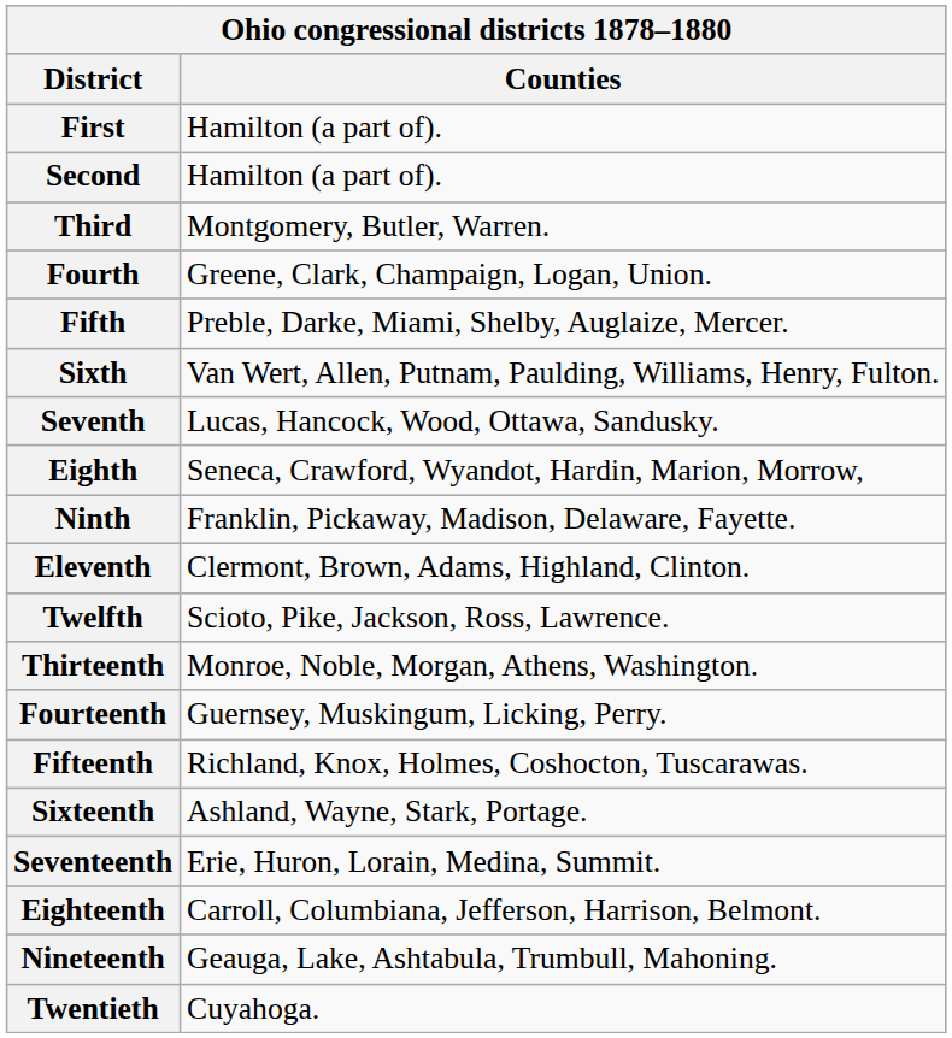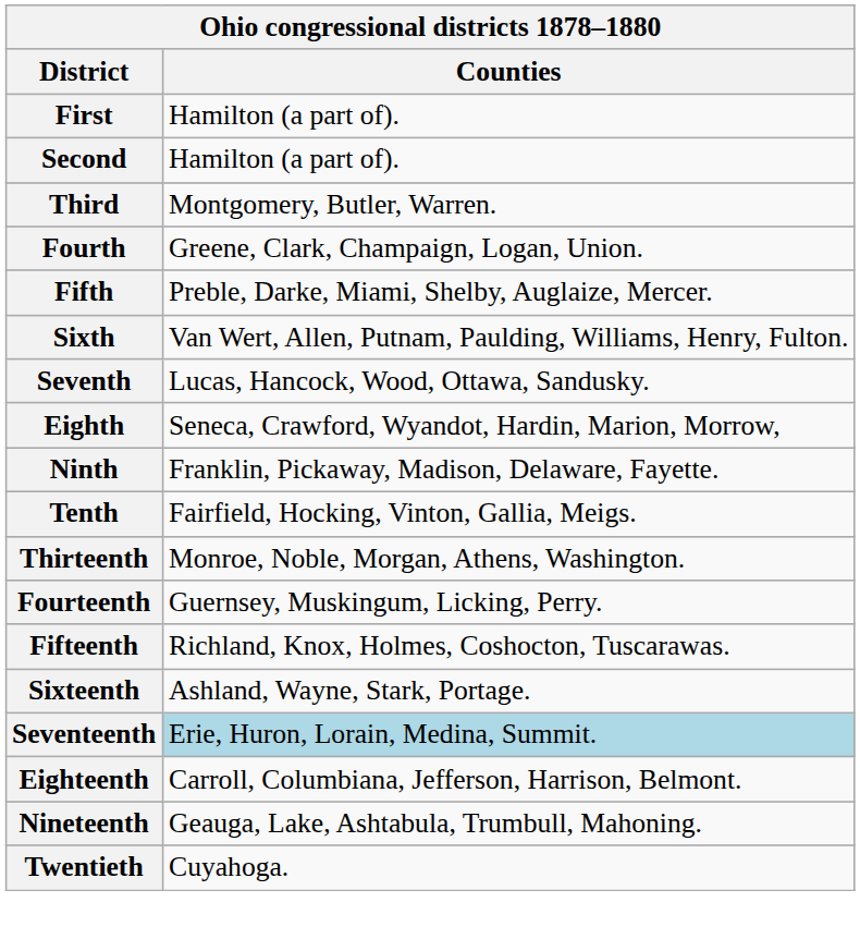 <table class="wikitable" style="margin: 1em auto 1em auto">
 <tr>
 <th colspan=2>Ohio congressional districts 1878–1880</th>
 </tr>
 <tr>
 <th>District</th>
 <th>Counties</th>
 </tr>
 <tr>
 <th>First</th>
 <td>Hamilton (a part of).</td>
 </tr>
 <tr>
 <th>Second</th>
 <td>Hamilton (a part of).</td>
 </tr>
 <tr>
 <th>Third</th>
 <td>Montgomery, Butler, Warren.</td>
 </tr>
 <tr>
 <th>Fourth</th>
 <td>Greene, Clark, Champaign, Logan, Union.</td>
 </tr>
 <tr>
 <th>Fifth</th>
 <td>Preble, Darke, Miami, Shelby, Auglaize, Mercer.</td>
 </tr>
 <tr>
 <th>Sixth</th>
 <td>Van Wert, Allen, Putnam, Paulding, Williams, Henry, Fulton.</td>
 </tr>
 <tr>
 <th>Seventh</th>
 <td>Lucas, Hancock, Wood, Ottawa, Sandusky.</td>
 </tr>
 <tr>
 <th>Eighth</th>
 <td>Seneca, Crawford, Wyandot, Hardin, Marion, Morrow,</td>
 </tr>
 <tr>
 <th>Ninth</th>
 <td>Franklin, Pickaway, Madison, Delaware, Fayette.</td>
 </tr>
 <tr>
-<th>Eleventh</th>
-<td>Clermont, Brown, Adams, Highland, Clinton.</td>
-</tr>
-<tr>
-<th>Twelfth</th>
-<td>Scioto, Pike, Jackson, Ross, Lawrence.</td>
+<th>Tenth</th>
+<td>Fairfield, Hocking, Vinton, Gallia, Meigs.</td>
 </tr>
 <tr>
 <th>Thirteenth</th>
 <td>Monroe, Noble, Morgan, Athens, Washington.</td>
 </tr>
 <tr>
 <th>Fourteenth</th>
 <td>Guernsey, Muskingum, Licking, Perry.</td>
 </tr>
 <tr>
 <th>Fifteenth</th>
 <td>Richland, Knox, Holmes, Coshocton, Tuscarawas.</td>
 </tr>
 <tr>
 <th>Sixteenth</th>
 <td>Ashland, Wayne, Stark, Portage.</td>
 </tr>
 <tr>
 <th>Seventeenth</th>
-<td>Erie, Huron, Lorain, Medina, Summit.</td>
+<td style="background: lightblue;">Erie, Huron, Lorain, Medina, Summit.</td>
 </tr>
 <tr>
 <th>Eighteenth</th>
 <td>Carroll, Columbiana, Jefferson, Harrison, Belmont.</td>
 </tr>
 <tr>
 <th>Nineteenth</th>
 <td>Geauga, Lake, Ashtabula, Trumbull, Mahoning.</td>
 </tr>
 <tr>
 <th>Twentieth</th>
 <td>Cuyahoga.</td>
 </tr>
 </table>
